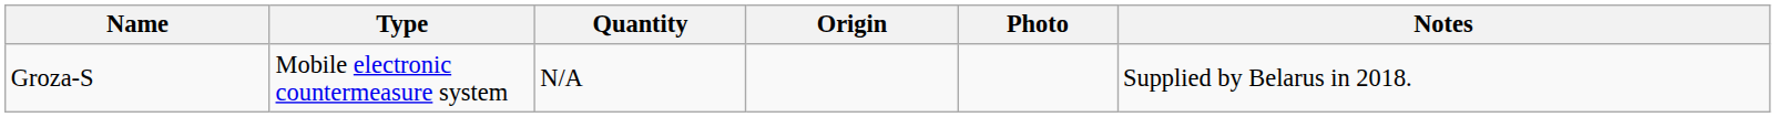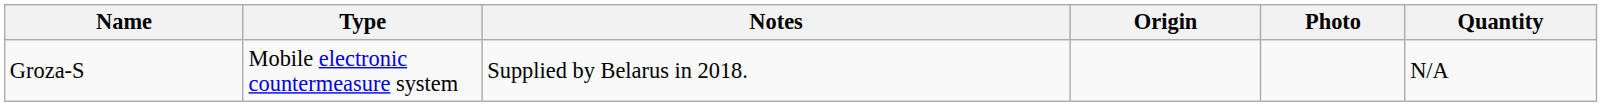 <table class="wikitable" style="width:90%;">
 <tr>
 <th style="width:15%;">Name</th>
 <th style="width:15%;">Type</th>
-<th style="width:12%;">Quantity</th>
+<th>Notes</th>
 <th style="width:12%;">Origin</th>
 <th>Photo</th>
-<th>Notes</th>
+<th style="width:12%;">Quantity</th>
 </tr>
 <tr>
 <td>Groza-S</td>
 <td>Mobile <a href='#'>electronic countermeasure</a> system</td>
-<td>N/A</td>
+<td>Supplied by Belarus in 2018.</td>
 <td></td>
 <td></td>
-<td>Supplied by Belarus in 2018.</td>
+<td>N/A</td>
 </tr>
 </table>
